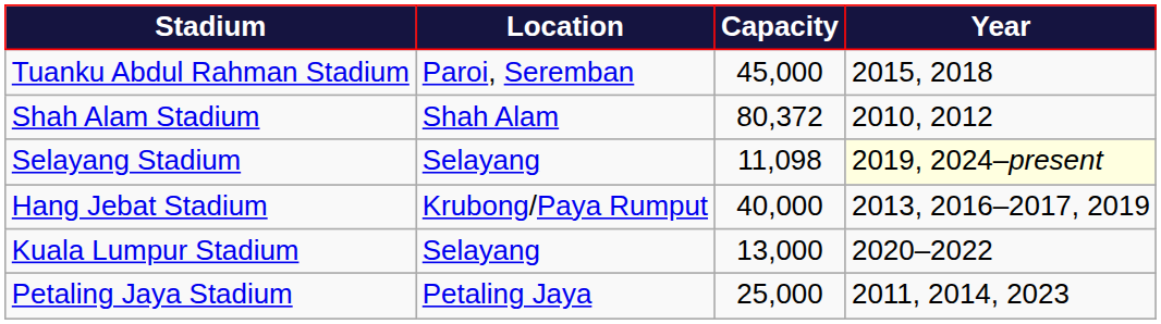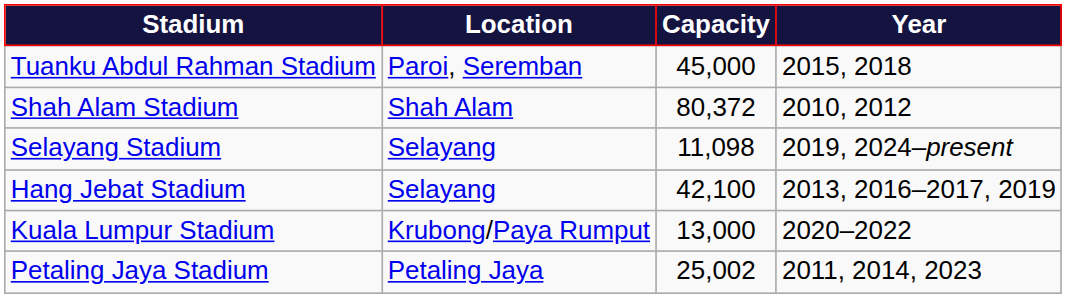 <table class="wikitable">
 <tr>
 <th style="background:#151440; color:white; border:1px solid red;">Stadium</th>
 <th style="background:#151440; color:white; border:1px solid red;">Location</th>
 <th style="background:#151440; color:white; border:1px solid red;">Capacity</th>
 <th style="background:#151440; color:white; border:1px solid red;">Year</th>
 </tr>
 <tr>
 <td><a href='#'>Tuanku Abdul Rahman Stadium</a></td>
 <td><a href='#'>Paroi</a>, <a href='#'>Seremban</a></td>
 <td align=center>45,000</td>
 <td>2015, 2018</td>
 </tr>
 <tr>
 <td><a href='#'>Shah Alam Stadium</a></td>
 <td><a href='#'>Shah Alam</a></td>
 <td align=center>80,372</td>
 <td>2010, 2012</td>
 </tr>
 <tr>
 <td><a href='#'>Selayang Stadium</a></td>
 <td><a href='#'>Selayang</a></td>
 <td align=center>11,098</td>
-<td style="background: lightyellow;">2019, 2024–<em>present</em></td>
+<td>2019, 2024–<em>present</em></td>
 </tr>
 <tr>
 <td><a href='#'>Hang Jebat Stadium</a></td>
-<td><a href='#'>Krubong</a>/<a href='#'>Paya Rumput</a></td>
-<td align=center>40,000</td>
+<td><a href='#'>Selayang</a></td>
+<td align=center>42,100</td>
 <td>2013, 2016–2017, 2019</td>
 </tr>
 <tr>
 <td><a href='#'>Kuala Lumpur Stadium</a></td>
-<td><a href='#'>Selayang</a></td>
+<td><a href='#'>Krubong</a>/<a href='#'>Paya Rumput</a></td>
 <td align=center>13,000</td>
 <td>2020–2022</td>
 </tr>
 <tr>
 <td><a href='#'>Petaling Jaya Stadium</a></td>
 <td><a href='#'>Petaling Jaya</a></td>
-<td align=center>25,000</td>
+<td align=center>25,002</td>
 <td>2011, 2014, 2023</td>
 </tr>
 </table>
